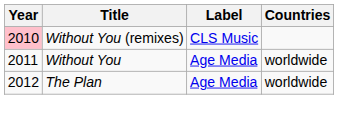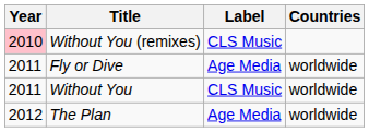 <table class="wikitable">
 <tr>
 <th>Year</th>
 <th>Title</th>
 <th>Label</th>
 <th>Countries</th>
 </tr>
 <tr>
 <td style="background: pink;">2010</td>
 <td><em>Without You</em> (remixes)</td>
 <td><a href='#'>CLS Music</a></td>
 <td></td>
 </tr>
 <tr>
 <td>2011</td>
+<td><em>Fly or Dive</em></td>
+<td><a href='#'>Age Media</a></td>
+<td> worldwide</td>
+</tr>
+<tr>
+<td>2011</td>
 <td><em>Without You</em></td>
-<td><a href='#'>Age Media</a></td>
+<td><a href='#'>CLS Music</a></td>
 <td> worldwide</td>
 </tr>
 <tr>
 <td>2012</td>
 <td><em>The Plan</em></td>
 <td><a href='#'>Age Media</a></td>
 <td> worldwide</td>
 </tr>
 </table>
